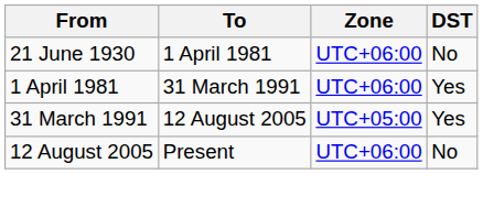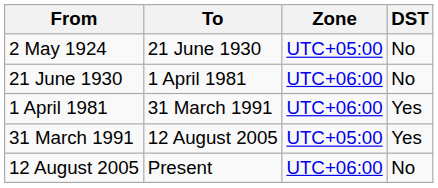 <table class=wikitable>
 <tr>
 <th>From</th>
 <th>To</th>
 <th>Zone</th>
 <th>DST</th>
+</tr>
+<tr>
+<td>2 May 1924</td>
+<td>21 June 1930</td>
+<td><a href='#'>UTC+05:00</a></td>
+<td>No</td>
 </tr>
 <tr>
 <td>21 June 1930</td>
 <td>1 April 1981</td>
 <td><a href='#'>UTC+06:00</a></td>
 <td>No</td>
 </tr>
 <tr>
 <td>1 April 1981</td>
 <td>31 March 1991</td>
 <td><a href='#'>UTC+06:00</a></td>
 <td>Yes</td>
 </tr>
 <tr>
 <td>31 March 1991</td>
 <td>12 August 2005</td>
 <td><a href='#'>UTC+05:00</a></td>
 <td>Yes</td>
 </tr>
 <tr>
 <td>12 August 2005</td>
 <td>Present</td>
 <td><a href='#'>UTC+06:00</a></td>
 <td>No</td>
 </tr>
 </table>
